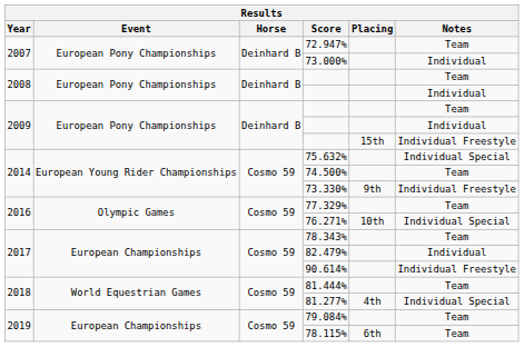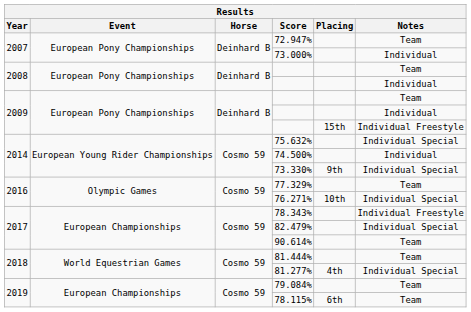 <table class="wikitable" style="text-align:center">
 <tr>
 <th colspan="12" align="center"><strong>Results</strong></th>
 </tr>
 <tr>
 <th>Year</th>
 <th>Event</th>
 <th>Horse</th>
 <th>Score</th>
 <th>Placing</th>
 <th>Notes</th>
 </tr>
 <tr>
 <td rowspan="2">2007</td>
 <td rowspan="2">European Pony Championships</td>
 <td rowspan="2">Deinhard B</td>
 <td>72.947%</td>
 <td></td>
 <td>Team</td>
 </tr>
 <tr>
 <td>73.000%</td>
 <td></td>
 <td>Individual</td>
 </tr>
 <tr>
 <td rowspan="2">2008</td>
 <td rowspan="2">European Pony Championships</td>
 <td rowspan="2">Deinhard B</td>
 <td></td>
 <td></td>
 <td>Team</td>
 </tr>
 <tr>
 <td></td>
 <td></td>
 <td>Individual</td>
 </tr>
 <tr>
 <td rowspan="3">2009</td>
 <td rowspan="3">European Pony Championships</td>
 <td rowspan="3">Deinhard B</td>
 <td></td>
 <td></td>
 <td>Team</td>
 </tr>
 <tr>
 <td></td>
 <td></td>
 <td>Individual</td>
 </tr>
 <tr>
 <td></td>
 <td>15th</td>
 <td>Individual Freestyle</td>
 </tr>
 <tr>
 <td rowspan="3">2014</td>
 <td rowspan="3">European Young Rider Championships</td>
 <td rowspan="3">Cosmo 59</td>
 <td>75.632%</td>
 <td></td>
 <td>Individual Special</td>
 </tr>
 <tr>
 <td>74.500%</td>
 <td></td>
-<td>Team</td>
+<td>Individual</td>
 </tr>
 <tr>
 <td>73.330%</td>
 <td>9th</td>
-<td>Individual Freestyle</td>
+<td>Individual Special</td>
 </tr>
 <tr>
 <td rowspan="2">2016</td>
 <td rowspan="2">Olympic Games</td>
 <td rowspan="2">Cosmo 59</td>
 <td>77.329%</td>
 <td></td>
 <td>Team</td>
 </tr>
 <tr>
 <td>76.271%</td>
 <td>10th</td>
 <td>Individual Special</td>
 </tr>
 <tr>
 <td rowspan="3">2017</td>
 <td rowspan="3">European Championships</td>
 <td rowspan="3">Cosmo 59</td>
 <td>78.343%</td>
 <td></td>
-<td>Team</td>
+<td>Individual Freestyle</td>
 </tr>
 <tr>
 <td>82.479%</td>
 <td></td>
-<td>Individual</td>
+<td>Individual Special</td>
 </tr>
 <tr>
 <td>90.614%</td>
 <td></td>
-<td>Individual Freestyle</td>
+<td>Team</td>
 </tr>
 <tr>
 <td rowspan="2">2018</td>
 <td rowspan="2">World Equestrian Games</td>
 <td rowspan="2">Cosmo 59</td>
 <td>81.444%</td>
 <td></td>
 <td>Team</td>
 </tr>
 <tr>
 <td>81.277%</td>
 <td>4th</td>
 <td>Individual Special</td>
 </tr>
 <tr>
 <td rowspan="2">2019</td>
 <td rowspan="2">European Championships</td>
 <td rowspan="2">Cosmo 59</td>
 <td>79.084%</td>
 <td></td>
 <td>Team</td>
 </tr>
 <tr>
 <td>78.115%</td>
 <td>6th</td>
 <td>Team</td>
 </tr>
 </table>
